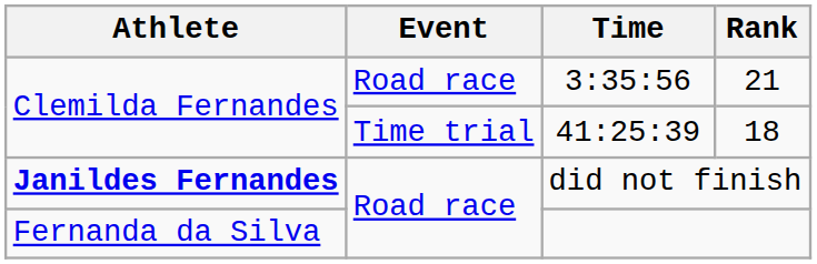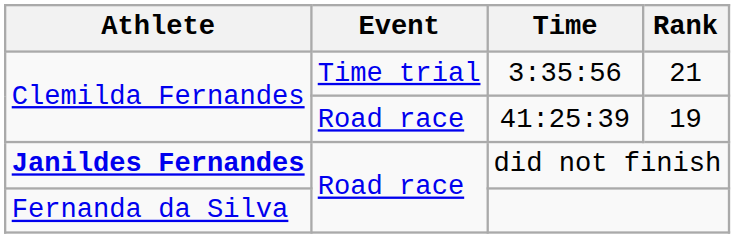 <table class="wikitable" style="font-size:90%">
 <tr>
 <th>Athlete</th>
 <th>Event</th>
 <th>Time</th>
 <th>Rank</th>
 </tr>
 <tr align=center>
 <td rowspan=2 align=left><a href='#'>Clemilda Fernandes</a></td>
-<td align=left><a href='#'>Road race</a></td>
+<td align=left><a href='#'>Time trial</a></td>
 <td>3:35:56</td>
 <td>21</td>
 </tr>
 <tr align=center>
-<td align=left><a href='#'>Time trial</a></td>
+<td align=left><a href='#'>Road race</a></td>
 <td>41:25:39</td>
-<td>18</td>
+<td>19</td>
 </tr>
 <tr align=center>
 <td align=left><strong><a href='#'>Janildes Fernandes</a></strong></td>
 <td align=left rowspan=2><a href='#'>Road race</a></td>
 <td colspan=2>did not finish</td>
 </tr>
 <tr align=center>
 <td align=left><a href='#'>Fernanda da Silva</a></td>
 <td colspan=2></td>
 </tr>
 </table>
